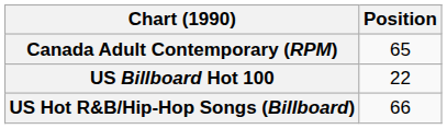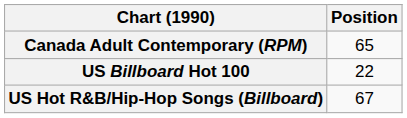 <table class="wikitable sortable plainrowheaders" style="text-align:center">
 <tr>
 <th>Chart (1990)</th>
 <th>Position</th>
 </tr>
 <tr>
 <th scope="row">Canada Adult Contemporary (<em>RPM</em>)</th>
 <td>65</td>
 </tr>
 <tr>
 <th scope="row">US <em>Billboard</em> Hot 100</th>
 <td>22</td>
 </tr>
 <tr>
 <th scope="row">US Hot R&B/Hip-Hop Songs (<em>Billboard</em>)</th>
-<td>66</td>
+<td>67</td>
 </tr>
 </table>
